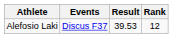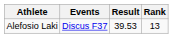 <table class=wikitable style="font-size:90%">
 <tr align=center>
 <th>Athlete</th>
 <th>Events</th>
 <th>Result</th>
 <th>Rank</th>
 </tr>
 <tr align=center>
 <td align=left>Alefosio Laki</td>
 <td align=left><a href='#'>Discus F37</a></td>
 <td>39.53</td>
-<td>12</td>
+<td>13</td>
 </tr>
 </table>
